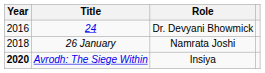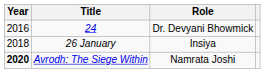 <table class="wikitable" style="text-align:center;">
 <tr>
 <th scope="col">Year</th>
 <th scope="col">Title</th>
 <th scope="col">Role</th>
 <th scope="col" class="unsortable"></th>
 </tr>
 <tr>
 <td>2016</td>
 <td><em><a href='#'>24</a></em></td>
 <td>Dr. Devyani Bhowmick</td>
 <td></td>
 </tr>
 <tr>
 <td>2018</td>
 <td><em>26 January</em></td>
-<td>Namrata Joshi</td>
+<td>Insiya</td>
 <td></td>
 </tr>
 <tr>
 <td><strong>2020</strong></td>
 <td><em><a href='#'>Avrodh: The Siege Within</a></em></td>
-<td>Insiya</td>
+<td>Namrata Joshi</td>
 <td></td>
 </tr>
 </table>
